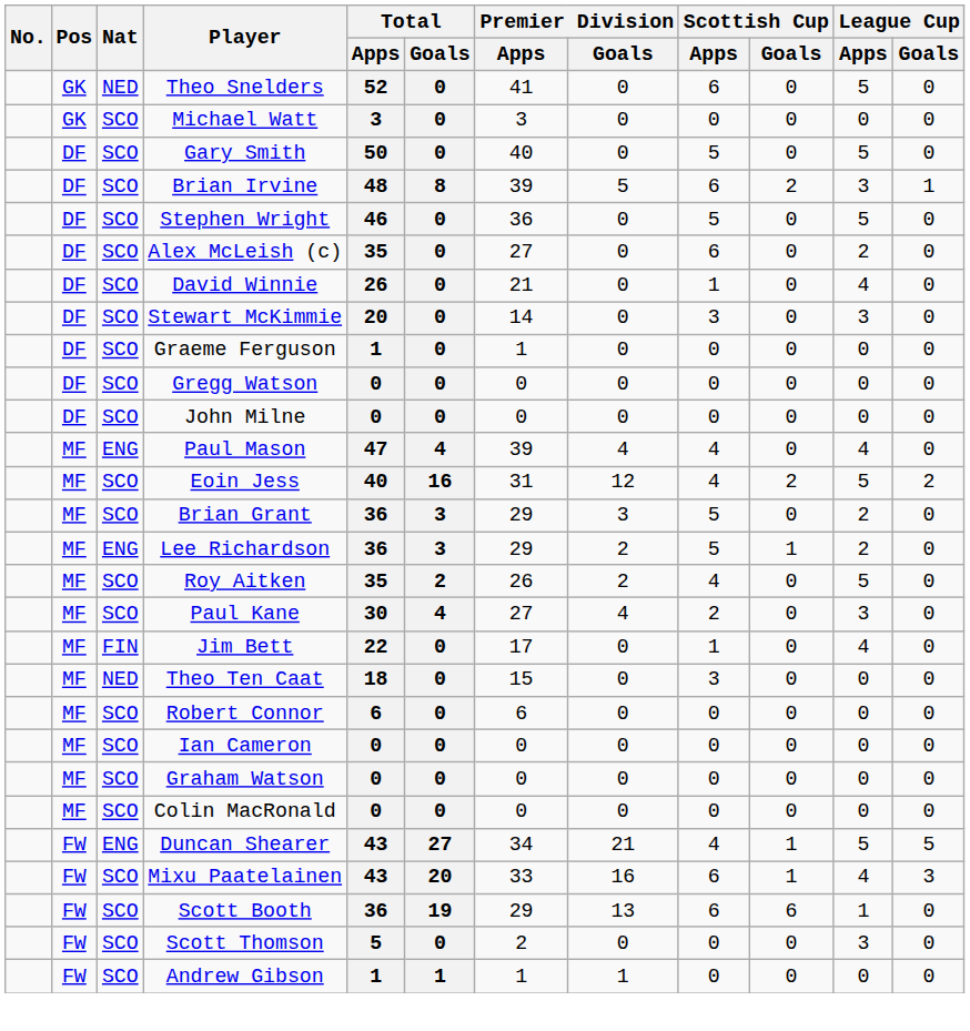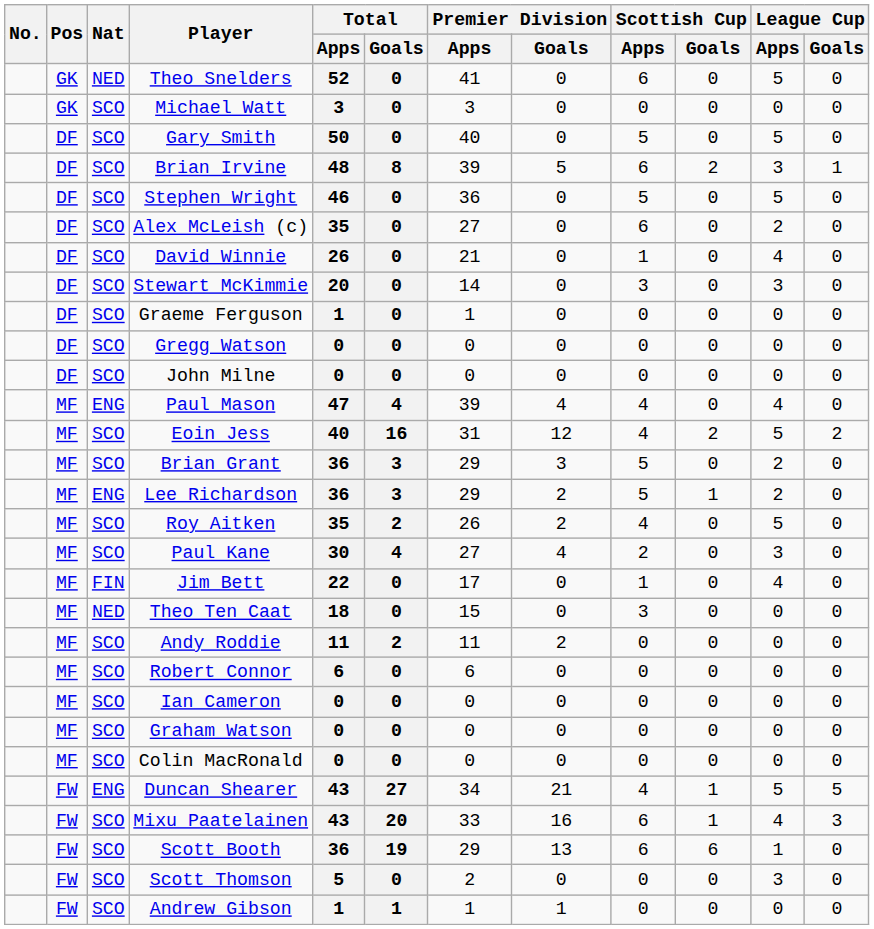 <table class="wikitable sortable" style="text-align: center;">
 <tr>
 <th rowspan="2"><abbr>No.</abbr></th>
 <th rowspan="2"><abbr>Pos</abbr></th>
 <th rowspan="2"><abbr>Nat</abbr></th>
 <th rowspan="2">Player</th>
 <th colspan="2">Total</th>
 <th colspan="2">Premier Division</th>
 <th colspan="2">Scottish Cup</th>
 <th colspan="2">League Cup</th>
 </tr>
 <tr>
 <th>Apps</th>
 <th>Goals</th>
 <th>Apps</th>
 <th>Goals</th>
 <th>Apps</th>
 <th>Goals</th>
 <th>Apps</th>
 <th>Goals</th>
 </tr>
 <tr>
 <td></td>
 <td><a href='#'>GK</a></td>
 <td> <a href='#'>NED</a></td>
 <td><a href='#'>Theo Snelders</a></td>
 <th>52</th>
 <th>0</th>
 <td>41</td>
 <td>0</td>
 <td>6</td>
 <td>0</td>
 <td>5</td>
 <td>0</td>
 </tr>
 <tr>
 <td></td>
 <td><a href='#'>GK</a></td>
 <td> <a href='#'>SCO</a></td>
 <td><a href='#'>Michael Watt</a></td>
 <th>3</th>
 <th>0</th>
 <td>3</td>
 <td>0</td>
 <td>0</td>
 <td>0</td>
 <td>0</td>
 <td>0</td>
 </tr>
 <tr>
 <td></td>
 <td><a href='#'>DF</a></td>
 <td> <a href='#'>SCO</a></td>
 <td><a href='#'>Gary Smith</a></td>
 <th>50</th>
 <th>0</th>
 <td>40</td>
 <td>0</td>
 <td>5</td>
 <td>0</td>
 <td>5</td>
 <td>0</td>
 </tr>
 <tr>
 <td></td>
 <td><a href='#'>DF</a></td>
 <td> <a href='#'>SCO</a></td>
 <td><a href='#'>Brian Irvine</a></td>
 <th>48</th>
 <th>8</th>
 <td>39</td>
 <td>5</td>
 <td>6</td>
 <td>2</td>
 <td>3</td>
 <td>1</td>
 </tr>
 <tr>
 <td></td>
 <td><a href='#'>DF</a></td>
 <td> <a href='#'>SCO</a></td>
 <td><a href='#'>Stephen Wright</a></td>
 <th>46</th>
 <th>0</th>
 <td>36</td>
 <td>0</td>
 <td>5</td>
 <td>0</td>
 <td>5</td>
 <td>0</td>
 </tr>
 <tr>
 <td></td>
 <td><a href='#'>DF</a></td>
 <td> <a href='#'>SCO</a></td>
 <td><a href='#'>Alex McLeish</a> (c)</td>
 <th>35</th>
 <th>0</th>
 <td>27</td>
 <td>0</td>
 <td>6</td>
 <td>0</td>
 <td>2</td>
 <td>0</td>
 </tr>
 <tr>
 <td></td>
 <td><a href='#'>DF</a></td>
 <td> <a href='#'>SCO</a></td>
 <td><a href='#'>David Winnie</a></td>
 <th>26</th>
 <th>0</th>
 <td>21</td>
 <td>0</td>
 <td>1</td>
 <td>0</td>
 <td>4</td>
 <td>0</td>
 </tr>
 <tr>
 <td></td>
 <td><a href='#'>DF</a></td>
 <td> <a href='#'>SCO</a></td>
 <td><a href='#'>Stewart McKimmie</a></td>
 <th>20</th>
 <th>0</th>
 <td>14</td>
 <td>0</td>
 <td>3</td>
 <td>0</td>
 <td>3</td>
 <td>0</td>
 </tr>
 <tr>
 <td></td>
 <td><a href='#'>DF</a></td>
 <td> <a href='#'>SCO</a></td>
 <td>Graeme Ferguson</td>
 <th>1</th>
 <th>0</th>
 <td>1</td>
 <td>0</td>
 <td>0</td>
 <td>0</td>
 <td>0</td>
 <td>0</td>
 </tr>
 <tr>
 <td></td>
 <td><a href='#'>DF</a></td>
 <td> <a href='#'>SCO</a></td>
 <td><a href='#'>Gregg Watson</a></td>
 <th>0</th>
 <th>0</th>
 <td>0</td>
 <td>0</td>
 <td>0</td>
 <td>0</td>
 <td>0</td>
 <td>0</td>
 </tr>
 <tr>
 <td></td>
 <td><a href='#'>DF</a></td>
 <td> <a href='#'>SCO</a></td>
 <td>John Milne</td>
 <th>0</th>
 <th>0</th>
 <td>0</td>
 <td>0</td>
 <td>0</td>
 <td>0</td>
 <td>0</td>
 <td>0</td>
 </tr>
 <tr>
 <td></td>
 <td><a href='#'>MF</a></td>
 <td> <a href='#'>ENG</a></td>
 <td><a href='#'>Paul Mason</a></td>
 <th>47</th>
 <th>4</th>
 <td>39</td>
 <td>4</td>
 <td>4</td>
 <td>0</td>
 <td>4</td>
 <td>0</td>
 </tr>
 <tr>
 <td></td>
 <td><a href='#'>MF</a></td>
 <td> <a href='#'>SCO</a></td>
 <td><a href='#'>Eoin Jess</a></td>
 <th>40</th>
 <th>16</th>
 <td>31</td>
 <td>12</td>
 <td>4</td>
 <td>2</td>
 <td>5</td>
 <td>2</td>
 </tr>
 <tr>
 <td></td>
 <td><a href='#'>MF</a></td>
 <td> <a href='#'>SCO</a></td>
 <td><a href='#'>Brian Grant</a></td>
 <th>36</th>
 <th>3</th>
 <td>29</td>
 <td>3</td>
 <td>5</td>
 <td>0</td>
 <td>2</td>
 <td>0</td>
 </tr>
 <tr>
 <td></td>
 <td><a href='#'>MF</a></td>
 <td> <a href='#'>ENG</a></td>
 <td><a href='#'>Lee Richardson</a></td>
 <th>36</th>
 <th>3</th>
 <td>29</td>
 <td>2</td>
 <td>5</td>
 <td>1</td>
 <td>2</td>
 <td>0</td>
 </tr>
 <tr>
 <td></td>
 <td><a href='#'>MF</a></td>
 <td> <a href='#'>SCO</a></td>
 <td><a href='#'>Roy Aitken</a></td>
 <th>35</th>
 <th>2</th>
 <td>26</td>
 <td>2</td>
 <td>4</td>
 <td>0</td>
 <td>5</td>
 <td>0</td>
 </tr>
 <tr>
 <td></td>
 <td><a href='#'>MF</a></td>
 <td> <a href='#'>SCO</a></td>
 <td><a href='#'>Paul Kane</a></td>
 <th>30</th>
 <th>4</th>
 <td>27</td>
 <td>4</td>
 <td>2</td>
 <td>0</td>
 <td>3</td>
 <td>0</td>
 </tr>
 <tr>
 <td></td>
 <td><a href='#'>MF</a></td>
 <td> <a href='#'>FIN</a></td>
 <td><a href='#'>Jim Bett</a></td>
 <th>22</th>
 <th>0</th>
 <td>17</td>
 <td>0</td>
 <td>1</td>
 <td>0</td>
 <td>4</td>
 <td>0</td>
 </tr>
 <tr>
 <td></td>
 <td><a href='#'>MF</a></td>
 <td> <a href='#'>NED</a></td>
 <td><a href='#'>Theo Ten Caat</a></td>
 <th>18</th>
 <th>0</th>
 <td>15</td>
 <td>0</td>
 <td>3</td>
 <td>0</td>
 <td>0</td>
 <td>0</td>
 </tr>
 <tr>
 <td></td>
 <td><a href='#'>MF</a></td>
 <td> <a href='#'>SCO</a></td>
+<td><a href='#'>Andy Roddie</a></td>
+<th>11</th>
+<th>2</th>
+<td>11</td>
+<td>2</td>
+<td>0</td>
+<td>0</td>
+<td>0</td>
+<td>0</td>
+</tr>
+<tr>
+<td></td>
+<td><a href='#'>MF</a></td>
+<td> <a href='#'>SCO</a></td>
 <td><a href='#'>Robert Connor</a></td>
 <th>6</th>
 <th>0</th>
 <td>6</td>
 <td>0</td>
 <td>0</td>
 <td>0</td>
 <td>0</td>
 <td>0</td>
 </tr>
 <tr>
 <td></td>
 <td><a href='#'>MF</a></td>
 <td> <a href='#'>SCO</a></td>
 <td><a href='#'>Ian Cameron</a></td>
 <th>0</th>
 <th>0</th>
 <td>0</td>
 <td>0</td>
 <td>0</td>
 <td>0</td>
 <td>0</td>
 <td>0</td>
 </tr>
 <tr>
 <td></td>
 <td><a href='#'>MF</a></td>
 <td> <a href='#'>SCO</a></td>
 <td><a href='#'>Graham Watson</a></td>
 <th>0</th>
 <th>0</th>
 <td>0</td>
 <td>0</td>
 <td>0</td>
 <td>0</td>
 <td>0</td>
 <td>0</td>
 </tr>
 <tr>
 <td></td>
 <td><a href='#'>MF</a></td>
 <td> <a href='#'>SCO</a></td>
 <td>Colin MacRonald</td>
 <th>0</th>
 <th>0</th>
 <td>0</td>
 <td>0</td>
 <td>0</td>
 <td>0</td>
 <td>0</td>
 <td>0</td>
 </tr>
 <tr>
 <td></td>
 <td><a href='#'>FW</a></td>
 <td> <a href='#'>ENG</a></td>
 <td><a href='#'>Duncan Shearer</a></td>
 <th>43</th>
 <th>27</th>
 <td>34</td>
 <td>21</td>
 <td>4</td>
 <td>1</td>
 <td>5</td>
 <td>5</td>
 </tr>
 <tr>
 <td></td>
 <td><a href='#'>FW</a></td>
 <td> <a href='#'>SCO</a></td>
 <td><a href='#'>Mixu Paatelainen</a></td>
 <th>43</th>
 <th>20</th>
 <td>33</td>
 <td>16</td>
 <td>6</td>
 <td>1</td>
 <td>4</td>
 <td>3</td>
 </tr>
 <tr>
 <td></td>
 <td><a href='#'>FW</a></td>
 <td> <a href='#'>SCO</a></td>
 <td><a href='#'>Scott Booth</a></td>
 <th>36</th>
 <th>19</th>
 <td>29</td>
 <td>13</td>
 <td>6</td>
 <td>6</td>
 <td>1</td>
 <td>0</td>
 </tr>
 <tr>
 <td></td>
 <td><a href='#'>FW</a></td>
 <td> <a href='#'>SCO</a></td>
 <td><a href='#'>Scott Thomson</a></td>
 <th>5</th>
 <th>0</th>
 <td>2</td>
 <td>0</td>
 <td>0</td>
 <td>0</td>
 <td>3</td>
 <td>0</td>
 </tr>
 <tr>
 <td></td>
 <td><a href='#'>FW</a></td>
 <td> <a href='#'>SCO</a></td>
 <td><a href='#'>Andrew Gibson</a></td>
 <th>1</th>
 <th>1</th>
 <td>1</td>
 <td>1</td>
 <td>0</td>
 <td>0</td>
 <td>0</td>
 <td>0</td>
 </tr>
 </table>
